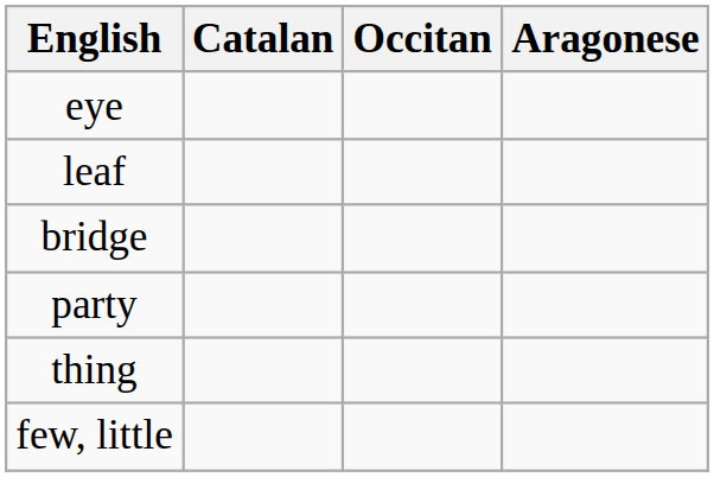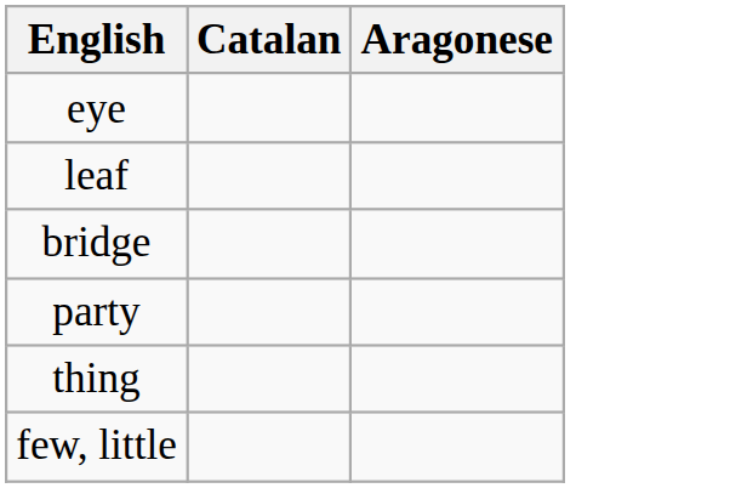 <table class="wikitable" style="text-align:center;">
 <tr>
 <th>English</th>
 <th>Catalan</th>
-<th>Occitan</th>
 <th>Aragonese</th>
 </tr>
 <tr>
 <td>eye</td>
-<td></td>
 <td></td>
 <td></td>
 </tr>
 <tr>
 <td>leaf</td>
 <td></td>
 <td></td>
-<td></td>
 </tr>
 <tr>
 <td>bridge</td>
-<td></td>
 <td></td>
 <td></td>
 </tr>
 <tr>
 <td>party</td>
 <td></td>
 <td></td>
-<td></td>
 </tr>
 <tr>
 <td>thing</td>
-<td></td>
 <td></td>
 <td></td>
 </tr>
 <tr>
 <td>few, little</td>
 <td></td>
 <td></td>
-<td></td>
 </tr>
 </table>
